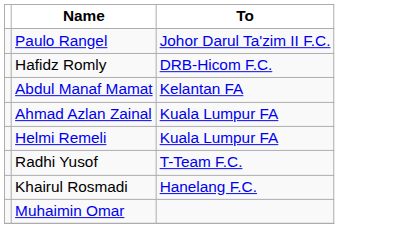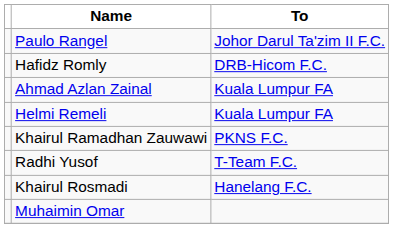 <table class="wikitable sortable">
 <tr>
 <th style="background:White; color:Black;"></th>
 <th style="background:White; color:Black;">Name</th>
 <th style="background:White; color:Black;">To</th>
 </tr>
 <tr>
 <td></td>
 <td> <a href='#'>Paulo Rangel</a></td>
 <td> <a href='#'>Johor Darul Ta'zim II F.C.</a></td>
 </tr>
 <tr>
 <td></td>
 <td> Hafidz Romly</td>
 <td> <a href='#'>DRB-Hicom F.C.</a></td>
 </tr>
 <tr>
 <td></td>
-<td> <a href='#'>Abdul Manaf Mamat</a></td>
-<td> <a href='#'>Kelantan FA</a></td>
-</tr>
-<tr>
-<td></td>
 <td> <a href='#'>Ahmad Azlan Zainal</a></td>
 <td> <a href='#'>Kuala Lumpur FA</a></td>
 </tr>
 <tr>
 <td></td>
 <td> <a href='#'>Helmi Remeli</a></td>
 <td> <a href='#'>Kuala Lumpur FA</a></td>
+</tr>
+<tr>
+<td></td>
+<td> Khairul Ramadhan Zauwawi</td>
+<td> <a href='#'>PKNS F.C.</a></td>
 </tr>
 <tr>
 <td></td>
 <td> Radhi Yusof</td>
 <td> <a href='#'>T-Team F.C.</a></td>
 </tr>
 <tr>
 <td></td>
 <td> Khairul Rosmadi</td>
 <td> <a href='#'>Hanelang F.C.</a></td>
 </tr>
 <tr>
 <td></td>
 <td> <a href='#'>Muhaimin Omar</a></td>
 <td></td>
 </tr>
 <tr>
 </tr>
 </table>
